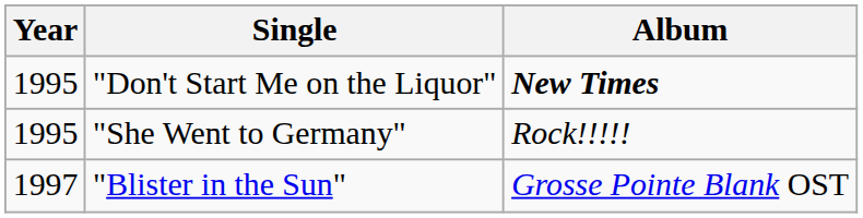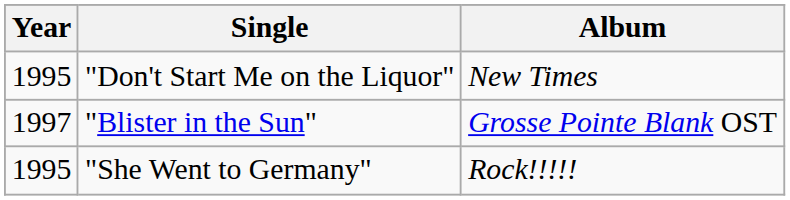 <table class="wikitable">
 <tr>
 <th>Year</th>
 <th>Single</th>
 <th>Album</th>
 </tr>
 <tr>
 <td>1995</td>
 <td>"Don't Start Me on the Liquor"</td>
-<td><strong><em>New Times</em></strong></td>
+<td><em>New Times</em></td>
+</tr>
+<tr>
+<td>1997</td>
+<td>"<a href='#'>Blister in the Sun</a>"</td>
+<td><em><a href='#'>Grosse Pointe Blank</a></em> OST</td>
 </tr>
 <tr>
 <td>1995</td>
 <td>"She Went to Germany"</td>
 <td><em>Rock!!!!!</em></td>
 </tr>
-<tr>
-<td>1997</td>
-<td>"<a href='#'>Blister in the Sun</a>"</td>
-<td><em><a href='#'>Grosse Pointe Blank</a></em> OST</td>
-</tr>
 </table>
